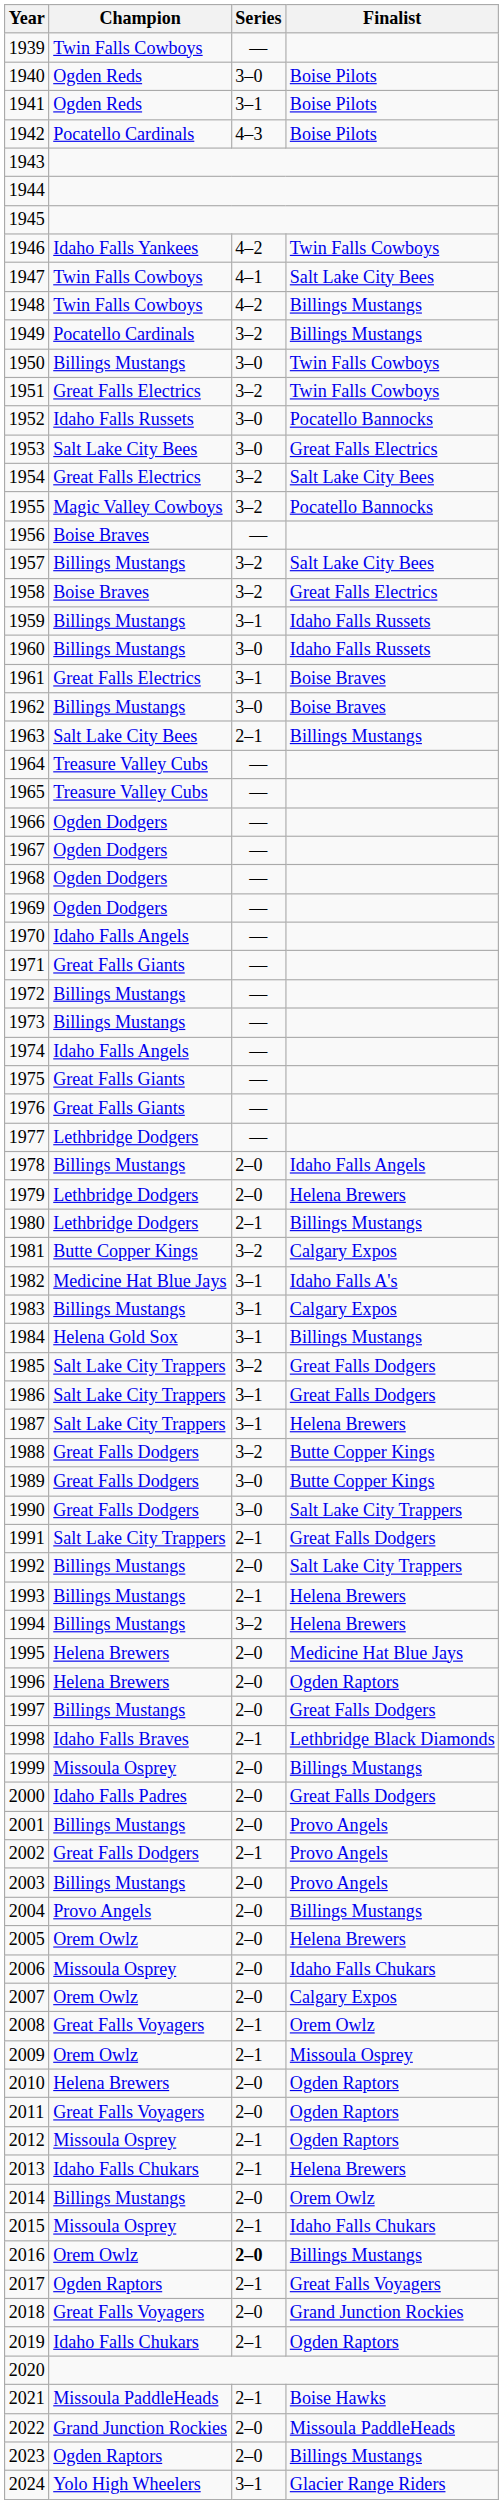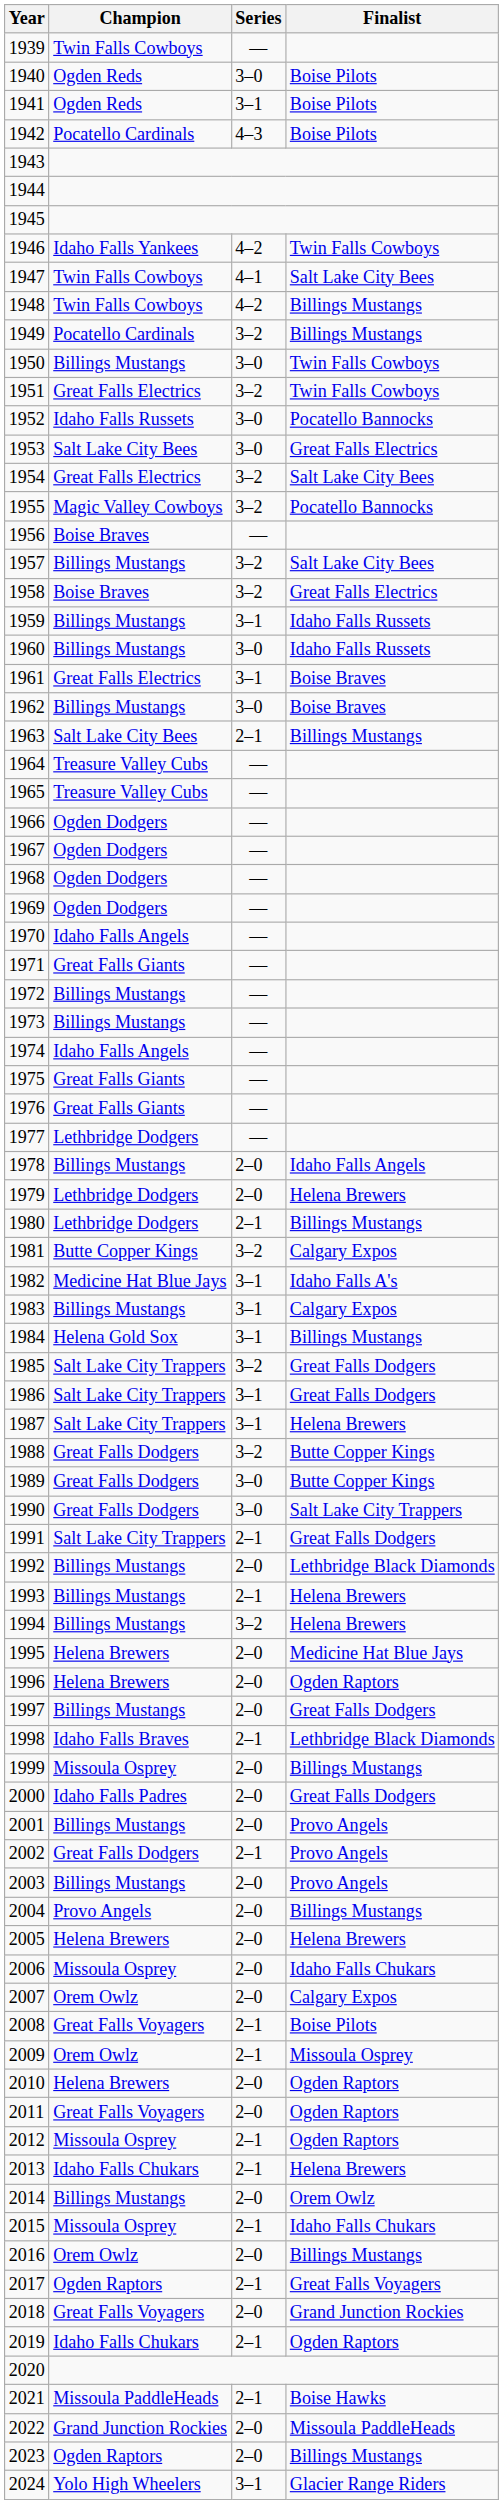 <table class="wikitable sortable" style="text-align:left;">
 <tr>
 <th>Year</th>
 <th>Champion</th>
 <th class="unsortable">Series</th>
 <th>Finalist</th>
 </tr>
 <tr>
 <td>1939</td>
 <td><a href='#'>Twin Falls Cowboys</a></td>
 <td align=center>—</td>
 <td></td>
 </tr>
 <tr>
 <td>1940</td>
 <td><a href='#'>Ogden Reds</a></td>
 <td>3–0</td>
 <td><a href='#'>Boise Pilots</a></td>
 </tr>
 <tr>
 <td>1941</td>
 <td><a href='#'>Ogden Reds</a></td>
 <td>3–1</td>
 <td><a href='#'>Boise Pilots</a></td>
 </tr>
 <tr>
 <td>1942</td>
 <td><a href='#'>Pocatello Cardinals</a></td>
 <td>4–3</td>
 <td><a href='#'>Boise Pilots</a></td>
 </tr>
 <tr>
 <td>1943</td>
 <td colspan=3; align=center></td>
 </tr>
 <tr>
 <td>1944</td>
 <td colspan=3; align=center></td>
 </tr>
 <tr>
 <td>1945</td>
 <td colspan=3; align=center></td>
 </tr>
 <tr>
 <td>1946</td>
 <td><a href='#'>Idaho Falls Yankees</a></td>
 <td>4–2</td>
 <td><a href='#'>Twin Falls Cowboys</a></td>
 </tr>
 <tr>
 <td>1947</td>
 <td><a href='#'>Twin Falls Cowboys</a></td>
 <td>4–1</td>
 <td><a href='#'>Salt Lake City Bees</a></td>
 </tr>
 <tr>
 <td>1948</td>
 <td><a href='#'>Twin Falls Cowboys</a></td>
 <td>4–2</td>
 <td><a href='#'>Billings Mustangs</a></td>
 </tr>
 <tr>
 <td>1949</td>
 <td><a href='#'>Pocatello Cardinals</a></td>
 <td>3–2</td>
 <td><a href='#'>Billings Mustangs</a></td>
 </tr>
 <tr>
 <td>1950</td>
 <td><a href='#'>Billings Mustangs</a></td>
 <td>3–0</td>
 <td><a href='#'>Twin Falls Cowboys</a></td>
 </tr>
 <tr>
 <td>1951</td>
 <td><a href='#'>Great Falls Electrics</a></td>
 <td>3–2</td>
 <td><a href='#'>Twin Falls Cowboys</a></td>
 </tr>
 <tr>
 <td>1952</td>
 <td><a href='#'>Idaho Falls Russets</a></td>
 <td>3–0</td>
 <td><a href='#'>Pocatello Bannocks</a></td>
 </tr>
 <tr>
 <td>1953</td>
 <td><a href='#'>Salt Lake City Bees</a></td>
 <td>3–0</td>
 <td><a href='#'>Great Falls Electrics</a></td>
 </tr>
 <tr>
 <td>1954</td>
 <td><a href='#'>Great Falls Electrics</a></td>
 <td>3–2</td>
 <td><a href='#'>Salt Lake City Bees</a></td>
 </tr>
 <tr>
 <td>1955</td>
 <td><a href='#'>Magic Valley Cowboys</a></td>
 <td>3–2</td>
 <td><a href='#'>Pocatello Bannocks</a></td>
 </tr>
 <tr>
 <td>1956</td>
 <td><a href='#'>Boise Braves</a></td>
 <td align=center>—</td>
 <td></td>
 </tr>
 <tr>
 <td>1957</td>
 <td><a href='#'>Billings Mustangs</a></td>
 <td>3–2</td>
 <td><a href='#'>Salt Lake City Bees</a></td>
 </tr>
 <tr>
 <td>1958</td>
 <td><a href='#'>Boise Braves</a></td>
 <td>3–2</td>
 <td><a href='#'>Great Falls Electrics</a></td>
 </tr>
 <tr>
 <td>1959</td>
 <td><a href='#'>Billings Mustangs</a></td>
 <td>3–1</td>
 <td><a href='#'>Idaho Falls Russets</a></td>
 </tr>
 <tr>
 <td>1960</td>
 <td><a href='#'>Billings Mustangs</a></td>
 <td>3–0</td>
 <td><a href='#'>Idaho Falls Russets</a></td>
 </tr>
 <tr>
 <td>1961</td>
 <td><a href='#'>Great Falls Electrics</a></td>
 <td>3–1</td>
 <td><a href='#'>Boise Braves</a></td>
 </tr>
 <tr>
 <td>1962</td>
 <td><a href='#'>Billings Mustangs</a></td>
 <td>3–0</td>
 <td><a href='#'>Boise Braves</a></td>
 </tr>
 <tr>
 <td>1963</td>
 <td><a href='#'>Salt Lake City Bees</a></td>
 <td>2–1</td>
 <td><a href='#'>Billings Mustangs</a></td>
 </tr>
 <tr>
 <td>1964</td>
 <td><a href='#'>Treasure Valley Cubs</a></td>
 <td align=center>—</td>
 <td></td>
 </tr>
 <tr>
 <td>1965</td>
 <td><a href='#'>Treasure Valley Cubs</a></td>
 <td align=center>—</td>
 <td></td>
 </tr>
 <tr>
 <td>1966</td>
 <td><a href='#'>Ogden Dodgers</a></td>
 <td align=center>—</td>
 <td></td>
 </tr>
 <tr>
 <td>1967</td>
 <td><a href='#'>Ogden Dodgers</a></td>
 <td align=center>—</td>
 <td></td>
 </tr>
 <tr>
 <td>1968</td>
 <td><a href='#'>Ogden Dodgers</a></td>
 <td align=center>—</td>
 <td></td>
 </tr>
 <tr>
 <td>1969</td>
 <td><a href='#'>Ogden Dodgers</a></td>
 <td align=center>—</td>
 <td></td>
 </tr>
 <tr>
 <td>1970</td>
 <td><a href='#'>Idaho Falls Angels</a></td>
 <td align=center>—</td>
 <td></td>
 </tr>
 <tr>
 <td>1971</td>
 <td><a href='#'>Great Falls Giants</a></td>
 <td align=center>—</td>
 <td></td>
 </tr>
 <tr>
 <td>1972</td>
 <td><a href='#'>Billings Mustangs</a></td>
 <td align=center>—</td>
 <td></td>
 </tr>
 <tr>
 <td>1973</td>
 <td><a href='#'>Billings Mustangs</a></td>
 <td align=center>—</td>
 <td></td>
 </tr>
 <tr>
 <td>1974</td>
 <td><a href='#'>Idaho Falls Angels</a></td>
 <td align=center>—</td>
 <td></td>
 </tr>
 <tr>
 <td>1975</td>
 <td><a href='#'>Great Falls Giants</a></td>
 <td align=center>—</td>
 <td></td>
 </tr>
 <tr>
 <td>1976</td>
 <td><a href='#'>Great Falls Giants</a></td>
 <td align=center>—</td>
 <td></td>
 </tr>
 <tr>
 <td>1977</td>
 <td><a href='#'>Lethbridge Dodgers</a></td>
 <td align=center>—</td>
 <td></td>
 </tr>
 <tr>
 <td>1978</td>
 <td><a href='#'>Billings Mustangs</a></td>
 <td>2–0</td>
 <td><a href='#'>Idaho Falls Angels</a></td>
 </tr>
 <tr>
 <td>1979</td>
 <td><a href='#'>Lethbridge Dodgers</a></td>
 <td>2–0</td>
 <td><a href='#'>Helena Brewers</a></td>
 </tr>
 <tr>
 <td>1980</td>
 <td><a href='#'>Lethbridge Dodgers</a></td>
 <td>2–1</td>
 <td><a href='#'>Billings Mustangs</a></td>
 </tr>
 <tr>
 <td>1981</td>
 <td><a href='#'>Butte Copper Kings</a></td>
 <td>3–2</td>
 <td><a href='#'>Calgary Expos</a></td>
 </tr>
 <tr>
 <td>1982</td>
 <td><a href='#'>Medicine Hat Blue Jays</a></td>
 <td>3–1</td>
 <td><a href='#'>Idaho Falls A's</a></td>
 </tr>
 <tr>
 <td>1983</td>
 <td><a href='#'>Billings Mustangs</a></td>
 <td>3–1</td>
 <td><a href='#'>Calgary Expos</a></td>
 </tr>
 <tr>
 <td>1984</td>
 <td><a href='#'>Helena Gold Sox</a></td>
 <td>3–1</td>
 <td><a href='#'>Billings Mustangs</a></td>
 </tr>
 <tr>
 <td>1985</td>
 <td><a href='#'>Salt Lake City Trappers</a></td>
 <td>3–2</td>
 <td><a href='#'>Great Falls Dodgers</a></td>
 </tr>
 <tr>
 <td>1986</td>
 <td><a href='#'>Salt Lake City Trappers</a></td>
 <td>3–1</td>
 <td><a href='#'>Great Falls Dodgers</a></td>
 </tr>
 <tr>
 <td>1987</td>
 <td><a href='#'>Salt Lake City Trappers</a></td>
 <td>3–1</td>
 <td><a href='#'>Helena Brewers</a></td>
 </tr>
 <tr>
 <td>1988</td>
 <td><a href='#'>Great Falls Dodgers</a></td>
 <td>3–2</td>
 <td><a href='#'>Butte Copper Kings</a></td>
 </tr>
 <tr>
 <td>1989</td>
 <td><a href='#'>Great Falls Dodgers</a></td>
 <td>3–0</td>
 <td><a href='#'>Butte Copper Kings</a></td>
 </tr>
 <tr>
 <td>1990</td>
 <td><a href='#'>Great Falls Dodgers</a></td>
 <td>3–0</td>
 <td><a href='#'>Salt Lake City Trappers</a></td>
 </tr>
 <tr>
 <td>1991</td>
 <td><a href='#'>Salt Lake City Trappers</a></td>
 <td>2–1</td>
 <td><a href='#'>Great Falls Dodgers</a></td>
 </tr>
 <tr>
 <td>1992</td>
 <td><a href='#'>Billings Mustangs</a></td>
 <td>2–0</td>
-<td><a href='#'>Salt Lake City Trappers</a></td>
+<td><a href='#'>Lethbridge Black Diamonds</a></td>
 </tr>
 <tr>
 <td>1993</td>
 <td><a href='#'>Billings Mustangs</a></td>
 <td>2–1</td>
 <td><a href='#'>Helena Brewers</a></td>
 </tr>
 <tr>
 <td>1994</td>
 <td><a href='#'>Billings Mustangs</a></td>
 <td>3–2</td>
 <td><a href='#'>Helena Brewers</a></td>
 </tr>
 <tr>
 <td>1995</td>
 <td><a href='#'>Helena Brewers</a></td>
 <td>2–0</td>
 <td><a href='#'>Medicine Hat Blue Jays</a></td>
 </tr>
 <tr>
 <td>1996</td>
 <td><a href='#'>Helena Brewers</a></td>
 <td>2–0</td>
 <td><a href='#'>Ogden Raptors</a></td>
 </tr>
 <tr>
 <td>1997</td>
 <td><a href='#'>Billings Mustangs</a></td>
 <td>2–0</td>
 <td><a href='#'>Great Falls Dodgers</a></td>
 </tr>
 <tr>
 <td>1998</td>
 <td><a href='#'>Idaho Falls Braves</a></td>
 <td>2–1</td>
 <td><a href='#'>Lethbridge Black Diamonds</a></td>
 </tr>
 <tr>
 <td>1999</td>
 <td><a href='#'>Missoula Osprey</a></td>
 <td>2–0</td>
 <td><a href='#'>Billings Mustangs</a></td>
 </tr>
 <tr>
 <td>2000</td>
 <td><a href='#'>Idaho Falls Padres</a></td>
 <td>2–0</td>
 <td><a href='#'>Great Falls Dodgers</a></td>
 </tr>
 <tr>
 <td>2001</td>
 <td><a href='#'>Billings Mustangs</a></td>
 <td>2–0</td>
 <td><a href='#'>Provo Angels</a></td>
 </tr>
 <tr>
 <td>2002</td>
 <td><a href='#'>Great Falls Dodgers</a></td>
 <td>2–1</td>
 <td><a href='#'>Provo Angels</a></td>
 </tr>
 <tr>
 <td>2003</td>
 <td><a href='#'>Billings Mustangs</a></td>
 <td>2–0</td>
 <td><a href='#'>Provo Angels</a></td>
 </tr>
 <tr>
 <td>2004</td>
 <td><a href='#'>Provo Angels</a></td>
 <td>2–0</td>
 <td><a href='#'>Billings Mustangs</a></td>
 </tr>
 <tr>
 <td>2005</td>
-<td><a href='#'>Orem Owlz</a></td>
+<td><a href='#'>Helena Brewers</a></td>
 <td>2–0</td>
 <td><a href='#'>Helena Brewers</a></td>
 </tr>
 <tr>
 <td>2006</td>
 <td><a href='#'>Missoula Osprey</a></td>
 <td>2–0</td>
 <td><a href='#'>Idaho Falls Chukars</a></td>
 </tr>
 <tr>
 <td>2007</td>
 <td><a href='#'>Orem Owlz</a></td>
 <td>2–0</td>
 <td><a href='#'>Calgary Expos</a></td>
 </tr>
 <tr>
 <td>2008</td>
 <td><a href='#'>Great Falls Voyagers</a></td>
 <td>2–1</td>
-<td><a href='#'>Orem Owlz</a></td>
+<td><a href='#'>Boise Pilots</a></td>
 </tr>
 <tr>
 <td>2009</td>
 <td><a href='#'>Orem Owlz</a></td>
 <td>2–1</td>
 <td><a href='#'>Missoula Osprey</a></td>
 </tr>
 <tr>
 <td>2010</td>
 <td><a href='#'>Helena Brewers</a></td>
 <td>2–0</td>
 <td><a href='#'>Ogden Raptors</a></td>
 </tr>
 <tr>
 <td>2011</td>
 <td><a href='#'>Great Falls Voyagers</a></td>
 <td>2–0</td>
 <td><a href='#'>Ogden Raptors</a></td>
 </tr>
 <tr>
 <td>2012</td>
 <td><a href='#'>Missoula Osprey</a></td>
 <td>2–1</td>
 <td><a href='#'>Ogden Raptors</a></td>
 </tr>
 <tr>
 <td>2013</td>
 <td><a href='#'>Idaho Falls Chukars</a></td>
 <td>2–1</td>
 <td><a href='#'>Helena Brewers</a></td>
 </tr>
 <tr>
 <td>2014</td>
 <td><a href='#'>Billings Mustangs</a></td>
 <td>2–0</td>
 <td><a href='#'>Orem Owlz</a></td>
 </tr>
 <tr>
 <td>2015</td>
 <td><a href='#'>Missoula Osprey</a></td>
 <td>2–1</td>
 <td><a href='#'>Idaho Falls Chukars</a></td>
 </tr>
 <tr>
 <td>2016</td>
 <td><a href='#'>Orem Owlz</a></td>
-<td><strong>2–0</strong></td>
+<td>2–0</td>
 <td><a href='#'>Billings Mustangs</a></td>
 </tr>
 <tr>
 <td>2017</td>
 <td><a href='#'>Ogden Raptors</a></td>
 <td>2–1</td>
 <td><a href='#'>Great Falls Voyagers</a></td>
 </tr>
 <tr>
 <td>2018</td>
 <td><a href='#'>Great Falls Voyagers</a></td>
 <td>2–0</td>
 <td><a href='#'>Grand Junction Rockies</a></td>
 </tr>
 <tr>
 <td>2019</td>
 <td><a href='#'>Idaho Falls Chukars</a></td>
 <td>2–1</td>
 <td><a href='#'>Ogden Raptors</a></td>
 </tr>
 <tr>
 <td>2020</td>
 <td align=center colspan="3"></td>
 </tr>
 <tr>
 <td>2021</td>
 <td><a href='#'>Missoula PaddleHeads</a></td>
 <td>2–1</td>
 <td><a href='#'>Boise Hawks</a></td>
 </tr>
 <tr>
 <td>2022</td>
 <td><a href='#'>Grand Junction Rockies</a></td>
 <td>2–0</td>
 <td><a href='#'>Missoula PaddleHeads</a></td>
 </tr>
 <tr>
 <td>2023</td>
 <td><a href='#'>Ogden Raptors</a></td>
 <td>2–0</td>
 <td><a href='#'>Billings Mustangs</a></td>
 </tr>
 <tr>
 <td>2024</td>
 <td><a href='#'>Yolo High Wheelers</a></td>
 <td>3–1</td>
 <td><a href='#'>Glacier Range Riders</a></td>
 </tr>
 </table>
